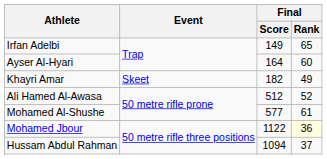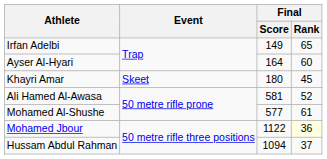 <table class="wikitable" style="font-size:90%">
 <tr>
 <th rowspan="2">Athlete</th>
 <th rowspan="2">Event</th>
 <th colspan="2">Final</th>
 </tr>
 <tr>
 <th>Score</th>
 <th>Rank</th>
 </tr>
 <tr>
 <td>Irfan Adelbi</td>
 <td rowspan=2><a href='#'>Trap</a></td>
 <td style="text-align:center;">149</td>
 <td style="text-align:center;">65</td>
 </tr>
 <tr>
 <td>Ayser Al-Hyari</td>
 <td style="text-align:center;">164</td>
 <td style="text-align:center;">60</td>
 </tr>
 <tr>
 <td>Khayri Amar</td>
 <td><a href='#'>Skeet</a></td>
-<td style="text-align:center;">182</td>
-<td style="text-align:center;">49</td>
+<td style="text-align:center;">180</td>
+<td style="text-align:center;">45</td>
 </tr>
 <tr>
 <td>Ali Hamed Al-Awasa</td>
 <td rowspan=2><a href='#'>50 metre rifle prone</a></td>
-<td style="text-align:center;">512</td>
+<td style="text-align:center;">581</td>
 <td style="text-align:center;">52</td>
 </tr>
 <tr>
 <td>Mohamed Al-Shushe</td>
 <td style="text-align:center;">577</td>
 <td style="text-align:center;">61</td>
 </tr>
 <tr>
 <td><a href='#'>Mohamed Jbour</a></td>
 <td rowspan=2><a href='#'>50 metre rifle three positions</a></td>
 <td style="text-align:center;">1122</td>
 <td style="background: lightyellow; text-align:center;">36</td>
 </tr>
 <tr>
 <td>Hussam Abdul Rahman</td>
 <td style="text-align:center;">1094</td>
 <td style="text-align:center;">37</td>
 </tr>
 </table>
